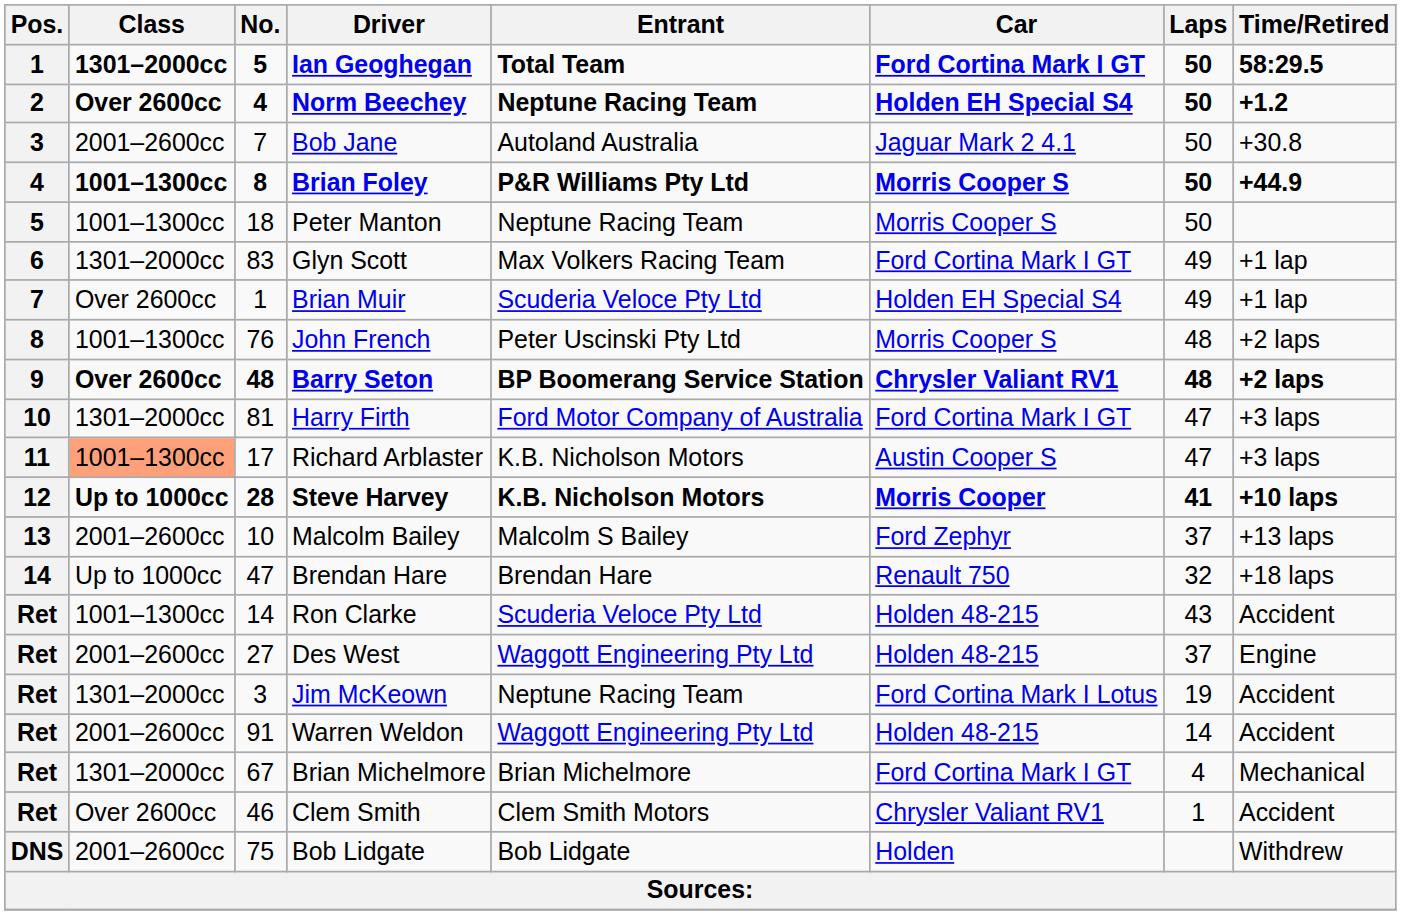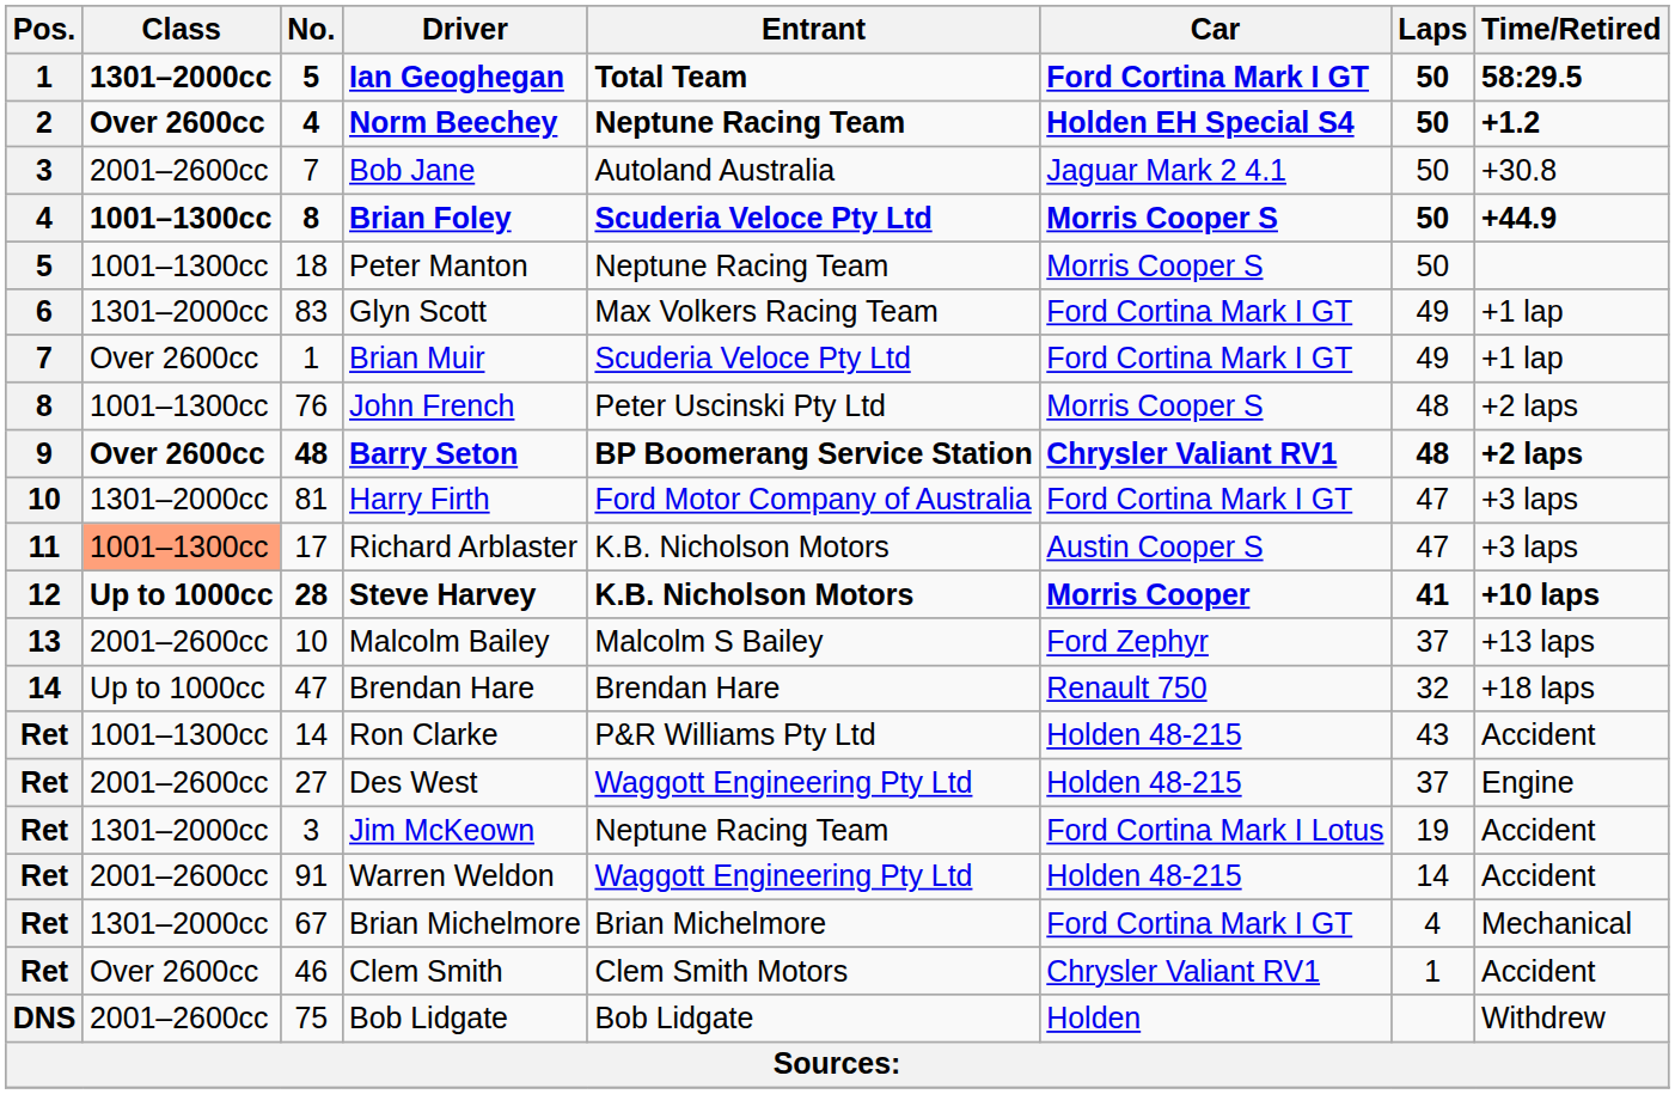 <table class="wikitable" style="font-size: 90%">
 <tr>
 <th>Pos.</th>
 <th>Class</th>
 <th>No.</th>
 <th>Driver</th>
 <th>Entrant</th>
 <th>Car</th>
 <th>Laps</th>
 <th>Time/Retired</th>
 </tr>
 <tr style="font-weight: bold">
 <th>1</th>
 <td>1301–2000cc</td>
 <td align="center">5</td>
 <td> <a href='#'>Ian Geoghegan</a></td>
 <td>Total Team</td>
 <td><a href='#'>Ford Cortina Mark I GT</a></td>
 <td align="center">50</td>
 <td>58:29.5</td>
 </tr>
 <tr style="font-weight: bold">
 <th>2</th>
 <td>Over 2600cc</td>
 <td align="center">4</td>
 <td> <a href='#'>Norm Beechey</a></td>
 <td>Neptune Racing Team</td>
 <td><a href='#'>Holden EH Special S4</a></td>
 <td align="center">50</td>
 <td>+1.2</td>
 </tr>
 <tr>
 <th>3</th>
 <td>2001–2600cc</td>
 <td align="center">7</td>
 <td> <a href='#'>Bob Jane</a></td>
 <td>Autoland Australia</td>
 <td><a href='#'>Jaguar Mark 2 4.1</a></td>
 <td align="center">50</td>
 <td>+30.8</td>
 </tr>
 <tr style="font-weight: bold">
 <th>4</th>
 <td>1001–1300cc</td>
 <td align="center">8</td>
 <td> <a href='#'>Brian Foley</a></td>
-<td>P&R Williams Pty Ltd</td>
+<td><a href='#'>Scuderia Veloce Pty Ltd</a></td>
 <td><a href='#'>Morris Cooper S</a></td>
 <td align="center">50</td>
 <td>+44.9</td>
 </tr>
 <tr>
 <th>5</th>
 <td>1001–1300cc</td>
 <td align="center">18</td>
 <td> Peter Manton</td>
 <td>Neptune Racing Team</td>
 <td><a href='#'>Morris Cooper S</a></td>
 <td align="center">50</td>
 <td></td>
 </tr>
 <tr>
 <th>6</th>
 <td>1301–2000cc</td>
 <td align="center">83</td>
 <td> Glyn Scott</td>
 <td>Max Volkers Racing Team</td>
 <td><a href='#'>Ford Cortina Mark I GT</a></td>
 <td align="center">49</td>
 <td>+1 lap</td>
 </tr>
 <tr>
 <th>7</th>
 <td>Over 2600cc</td>
 <td align="center">1</td>
 <td> <a href='#'>Brian Muir</a></td>
 <td><a href='#'>Scuderia Veloce Pty Ltd</a></td>
-<td><a href='#'>Holden EH Special S4</a></td>
+<td><a href='#'>Ford Cortina Mark I GT</a></td>
 <td align="center">49</td>
 <td>+1 lap</td>
 </tr>
 <tr>
 <th>8</th>
 <td>1001–1300cc</td>
 <td align="center">76</td>
 <td> <a href='#'>John French</a></td>
 <td>Peter Uscinski Pty Ltd</td>
 <td><a href='#'>Morris Cooper S</a></td>
 <td align="center">48</td>
 <td>+2 laps</td>
 </tr>
 <tr style="font-weight: bold">
 <th>9</th>
 <td>Over 2600cc</td>
 <td align="center">48</td>
 <td> <a href='#'>Barry Seton</a></td>
 <td>BP Boomerang Service Station</td>
 <td><a href='#'>Chrysler Valiant RV1</a></td>
 <td align="center">48</td>
 <td>+2 laps</td>
 </tr>
 <tr>
 <th>10</th>
 <td>1301–2000cc</td>
 <td align="center">81</td>
 <td> <a href='#'>Harry Firth</a></td>
 <td><a href='#'>Ford Motor Company of Australia</a></td>
 <td><a href='#'>Ford Cortina Mark I GT</a></td>
 <td align="center">47</td>
 <td>+3 laps</td>
 </tr>
 <tr>
 <th>11</th>
 <td style="background: lightsalmon;">1001–1300cc</td>
 <td align="center">17</td>
 <td> Richard Arblaster</td>
 <td>K.B. Nicholson Motors</td>
 <td><a href='#'>Austin Cooper S</a></td>
 <td align="center">47</td>
 <td>+3 laps</td>
 </tr>
 <tr style="font-weight: bold">
 <th>12</th>
 <td>Up to 1000cc</td>
 <td align="center">28</td>
 <td> Steve Harvey</td>
 <td>K.B. Nicholson Motors</td>
 <td><a href='#'>Morris Cooper</a></td>
 <td align="center">41</td>
 <td>+10 laps</td>
 </tr>
 <tr>
 <th>13</th>
 <td>2001–2600cc</td>
 <td align="center">10</td>
 <td> Malcolm Bailey</td>
 <td>Malcolm S Bailey</td>
 <td><a href='#'>Ford Zephyr</a></td>
 <td align="center">37</td>
 <td>+13 laps</td>
 </tr>
 <tr>
 <th>14</th>
 <td>Up to 1000cc</td>
 <td align="center">47</td>
 <td> Brendan Hare</td>
 <td>Brendan Hare</td>
 <td><a href='#'>Renault 750</a></td>
 <td align="center">32</td>
 <td>+18 laps</td>
 </tr>
 <tr>
 <th>Ret</th>
 <td>1001–1300cc</td>
 <td align="center">14</td>
 <td> Ron Clarke</td>
-<td><a href='#'>Scuderia Veloce Pty Ltd</a></td>
+<td>P&R Williams Pty Ltd</td>
 <td><a href='#'>Holden 48-215</a></td>
 <td align="center">43</td>
 <td>Accident</td>
 </tr>
 <tr>
 <th>Ret</th>
 <td>2001–2600cc</td>
 <td align="center">27</td>
 <td> Des West</td>
 <td><a href='#'>Waggott Engineering Pty Ltd</a></td>
 <td><a href='#'>Holden 48-215</a></td>
 <td align="center">37</td>
 <td>Engine</td>
 </tr>
 <tr>
 <th>Ret</th>
 <td>1301–2000cc</td>
 <td align="center">3</td>
 <td> <a href='#'>Jim McKeown</a></td>
 <td>Neptune Racing Team</td>
 <td><a href='#'>Ford Cortina Mark I Lotus</a></td>
 <td align="center">19</td>
 <td>Accident</td>
 </tr>
 <tr>
 <th>Ret</th>
 <td>2001–2600cc</td>
 <td align="center">91</td>
 <td> Warren Weldon</td>
 <td><a href='#'>Waggott Engineering Pty Ltd</a></td>
 <td><a href='#'>Holden 48-215</a></td>
 <td align="center">14</td>
 <td>Accident</td>
 </tr>
 <tr>
 <th>Ret</th>
 <td>1301–2000cc</td>
 <td align="center">67</td>
 <td> Brian Michelmore</td>
 <td>Brian Michelmore</td>
 <td><a href='#'>Ford Cortina Mark I GT</a></td>
 <td align="center">4</td>
 <td>Mechanical</td>
 </tr>
 <tr>
 <th>Ret</th>
 <td>Over 2600cc</td>
 <td align="center">46</td>
 <td> Clem Smith</td>
 <td>Clem Smith Motors</td>
 <td><a href='#'>Chrysler Valiant RV1</a></td>
 <td align="center">1</td>
 <td>Accident</td>
 </tr>
 <tr>
 <th>DNS</th>
 <td>2001–2600cc</td>
 <td align="center">75</td>
 <td> Bob Lidgate</td>
 <td>Bob Lidgate</td>
 <td><a href='#'>Holden</a></td>
 <td></td>
 <td>Withdrew</td>
 </tr>
 <tr>
 <th colspan="8">Sources:</th>
 </tr>
 <tr>
 </tr>
 </table>
